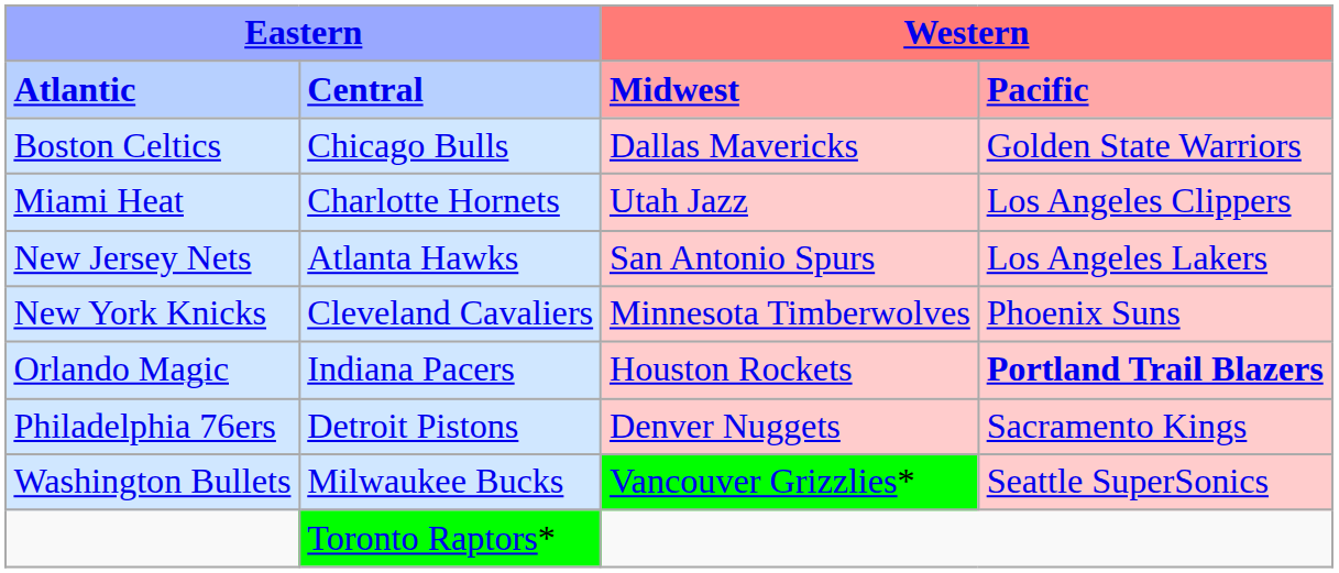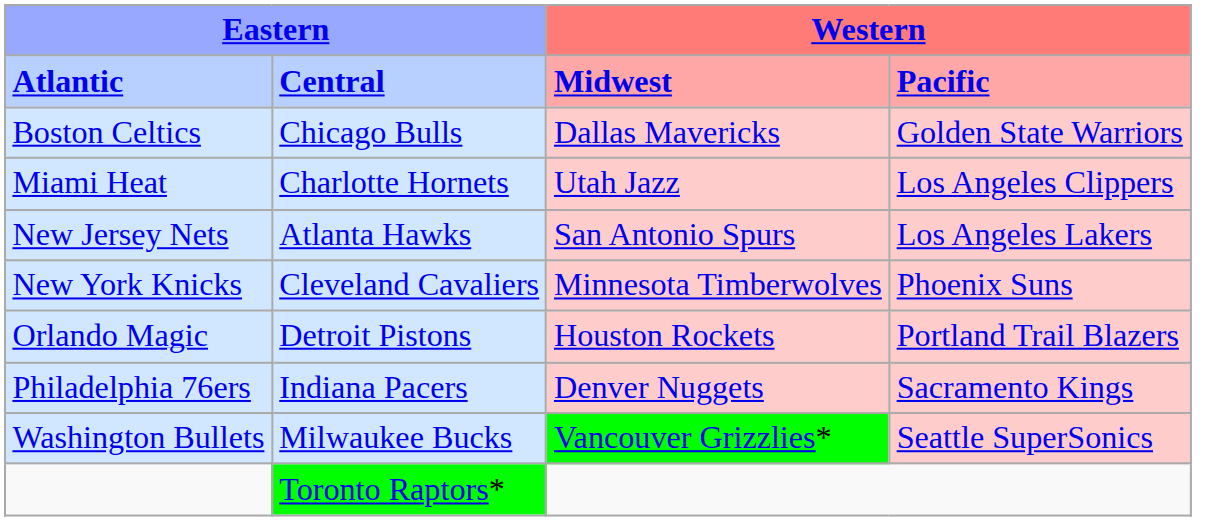 <table class="wikitable">
 <tr>
 <th colspan="2" style="background-color: #99A8FF;"><a href='#'>Eastern</a></th>
 <th colspan="2" style="background-color: #FF7B77;"><a href='#'>Western</a></th>
 </tr>
 <tr>
 <td style="background-color: #B7D0FF;"><strong><a href='#'>Atlantic</a></strong></td>
 <td style="background-color: #B7D0FF;"><strong><a href='#'>Central</a></strong></td>
 <td style="background-color: #FFA7A7;"><strong><a href='#'>Midwest</a></strong></td>
 <td style="background-color: #FFA7A7;"><strong><a href='#'>Pacific</a></strong></td>
 </tr>
 <tr>
 <td style="background-color: #D0E7FF;"><a href='#'>Boston Celtics</a></td>
 <td style="background-color: #D0E7FF;"><a href='#'>Chicago Bulls</a></td>
 <td style="background-color: #FFCCCC;"><a href='#'>Dallas Mavericks</a></td>
 <td style="background-color: #FFCCCC;"><a href='#'>Golden State Warriors</a></td>
 </tr>
 <tr>
 <td style="background-color: #D0E7FF;"><a href='#'>Miami Heat</a></td>
 <td style="background-color: #D0E7FF;"><a href='#'>Charlotte Hornets</a></td>
 <td style="background-color: #FFCCCC;"><a href='#'>Utah Jazz</a></td>
 <td style="background-color: #FFCCCC;"><a href='#'>Los Angeles Clippers</a></td>
 </tr>
 <tr>
 <td style="background-color: #D0E7FF;"><a href='#'>New Jersey Nets</a></td>
 <td style="background-color: #D0E7FF;"><a href='#'>Atlanta Hawks</a></td>
 <td style="background-color: #FFCCCC;"><a href='#'>San Antonio Spurs</a></td>
 <td style="background-color: #FFCCCC;"><a href='#'>Los Angeles Lakers</a></td>
 </tr>
 <tr>
 <td style="background-color: #D0E7FF;"><a href='#'>New York Knicks</a></td>
 <td style="background-color: #D0E7FF;"><a href='#'>Cleveland Cavaliers</a></td>
 <td style="background-color: #FFCCCC;"><a href='#'>Minnesota Timberwolves</a></td>
 <td style="background-color: #FFCCCC;"><a href='#'>Phoenix Suns</a></td>
 </tr>
 <tr>
 <td style="background-color: #D0E7FF;"><a href='#'>Orlando Magic</a></td>
-<td style="background-color: #D0E7FF;"><a href='#'>Indiana Pacers</a></td>
+<td style="background-color: #D0E7FF;"><a href='#'>Detroit Pistons</a></td>
 <td style="background-color: #FFCCCC;"><a href='#'>Houston Rockets</a></td>
-<td style="background-color: #FFCCCC;"><strong><a href='#'>Portland Trail Blazers</a></strong></td>
+<td style="background-color: #FFCCCC;"><a href='#'>Portland Trail Blazers</a></td>
 </tr>
 <tr>
 <td style="background-color: #D0E7FF;"><a href='#'>Philadelphia 76ers</a></td>
-<td style="background-color: #D0E7FF;"><a href='#'>Detroit Pistons</a></td>
+<td style="background-color: #D0E7FF;"><a href='#'>Indiana Pacers</a></td>
 <td style="background-color: #FFCCCC;"><a href='#'>Denver Nuggets</a></td>
 <td style="background-color: #FFCCCC;"><a href='#'>Sacramento Kings</a></td>
 </tr>
 <tr>
 <td style="background-color: #D0E7FF;"><a href='#'>Washington Bullets</a></td>
 <td style="background-color: #D0E7FF;"><a href='#'>Milwaukee Bucks</a></td>
 <td style="background-color: #00FF00;"><a href='#'>Vancouver Grizzlies</a>*</td>
 <td style="background-color: #FFCCCC;"><a href='#'>Seattle SuperSonics</a></td>
 </tr>
 <tr>
 <td> </td>
 <td style="background-color: #00FF00;"><a href='#'>Toronto Raptors</a>*</td>
 <td colspan="2"> </td>
 </tr>
 </table>
